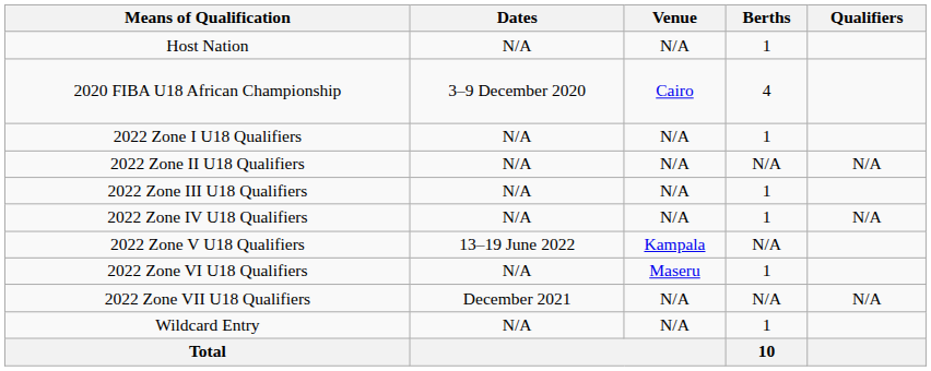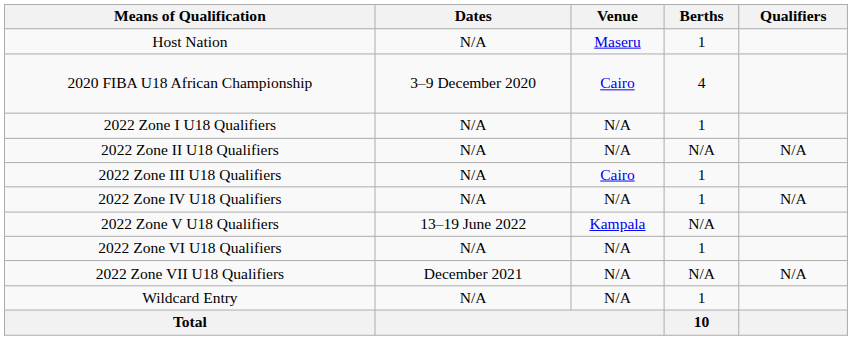 <table class="wikitable" style="width:870px;">
 <tr>
 <th>Means of Qualification</th>
 <th>Dates</th>
 <th>Venue</th>
 <th>Berths</th>
 <th>Qualifiers</th>
 </tr>
 <tr>
 <td style="text-align:center;">Host Nation</td>
 <td style="text-align:center;">N/A</td>
-<td style="text-align:center;">N/A</td>
+<td style="text-align:center;"> <a href='#'>Maseru</a></td>
 <td style="text-align:center;">1</td>
 <td></td>
 </tr>
 <tr>
 <td style="text-align:center;">2020 FIBA U18 African Championship</td>
 <td style="text-align:center;">3–9 December 2020</td>
 <td style="text-align:center;"> <a href='#'>Cairo</a></td>
 <td style="text-align:center;">4</td>
 <td><br><br><br></td>
 </tr>
 <tr>
 <td style="text-align:center;">2022 Zone I U18 Qualifiers</td>
 <td style="text-align:center;">N/A</td>
 <td style="text-align:center;">N/A</td>
 <td style="text-align:center;">1</td>
 <td></td>
 </tr>
 <tr>
 <td style="text-align:center;">2022 Zone II U18 Qualifiers</td>
 <td style="text-align:center;">N/A</td>
 <td style="text-align:center;">N/A</td>
 <td style="text-align:center;">N/A</td>
 <td style="text-align:center;">N/A</td>
 </tr>
 <tr>
 <td style="text-align:center;">2022 Zone III U18 Qualifiers</td>
 <td style="text-align:center;">N/A</td>
-<td style="text-align:center;">N/A</td>
+<td style="text-align:center;"> <a href='#'>Cairo</a></td>
 <td style="text-align:center;">1</td>
 <td></td>
 </tr>
 <tr>
 <td style="text-align:center;">2022 Zone IV U18 Qualifiers</td>
 <td style="text-align:center;">N/A</td>
 <td style="text-align:center;">N/A</td>
 <td style="text-align:center;">1</td>
 <td style="text-align:center;">N/A</td>
 </tr>
 <tr>
 <td style="text-align:center;">2022 Zone V U18 Qualifiers</td>
 <td style="text-align:center;">13–19 June 2022</td>
 <td style="text-align:center;"> <a href='#'>Kampala</a></td>
 <td style="text-align:center;">N/A</td>
 <td></td>
 </tr>
 <tr>
 <td style="text-align:center;">2022 Zone VI U18 Qualifiers</td>
 <td style="text-align:center;">N/A</td>
-<td style="text-align:center;"> <a href='#'>Maseru</a></td>
+<td style="text-align:center;">N/A</td>
 <td style="text-align:center;">1</td>
 <td></td>
 </tr>
 <tr>
 <td style="text-align:center;">2022 Zone VII U18 Qualifiers</td>
 <td style="text-align:center;">December 2021</td>
 <td style="text-align:center;">N/A</td>
 <td style="text-align:center;">N/A</td>
 <td style="text-align:center;">N/A</td>
 </tr>
 <tr>
 <td style="text-align:center;">Wildcard Entry</td>
 <td style="text-align:center;">N/A</td>
 <td style="text-align:center;">N/A</td>
 <td style="text-align:center;">1</td>
 <td><s></s><br><s></s></td>
 </tr>
 <tr>
 <th>Total</th>
 <th colspan="2"></th>
 <th>10</th>
 <th></th>
 </tr>
 </table>
